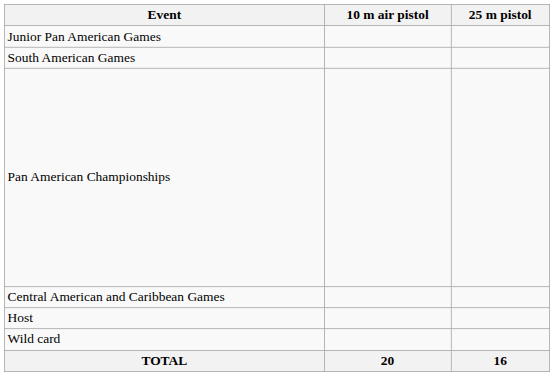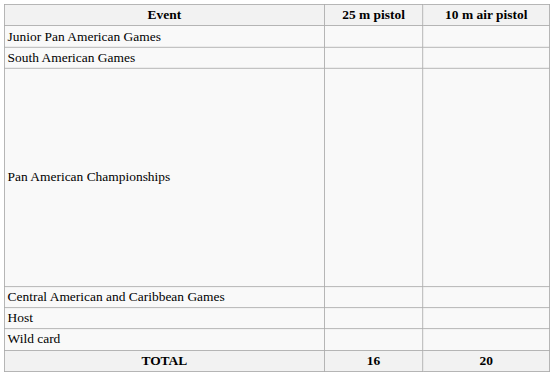 <table class=wikitable style="text-align:left" width=650>
 <tr>
 <th>Event</th>
+<th>25 m pistol</th>
 <th>10 m air pistol</th>
-<th>25 m pistol</th>
 </tr>
 <tr>
 <td>Junior Pan American Games</td>
 <td></td>
 <td></td>
 </tr>
 <tr>
 <td>South American Games</td>
+<td></td>
 <td><br></td>
-<td></td>
 </tr>
 <tr>
 <td>Pan American Championships</td>
+<td><br><br><br><br><br><br><br><br><br><br><br><br><br></td>
 <td><br><br><br><br><br><br><br><br><br><br><br><br><br><br></td>
-<td><br><br><br><br><br><br><br><br><br><br><br><br><br></td>
 </tr>
 <tr>
 <td>Central American and Caribbean Games</td>
+<td></td>
 <td><br></td>
-<td></td>
 </tr>
 <tr>
 <td>Host</td>
 <td></td>
 <td></td>
 </tr>
 <tr>
 <td>Wild card</td>
 <td></td>
 <td></td>
 </tr>
 <tr>
 <th>TOTAL</th>
+<th>16</th>
 <th>20</th>
-<th>16</th>
 </tr>
 </table>
